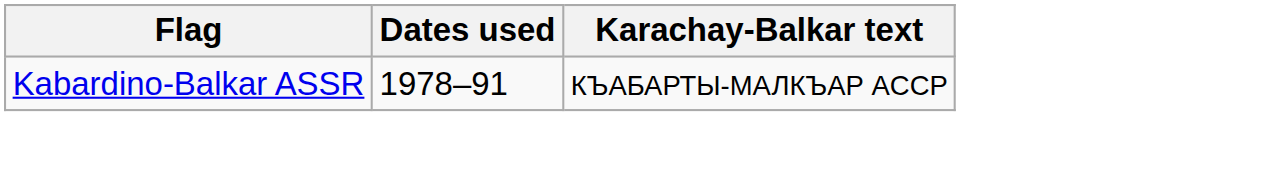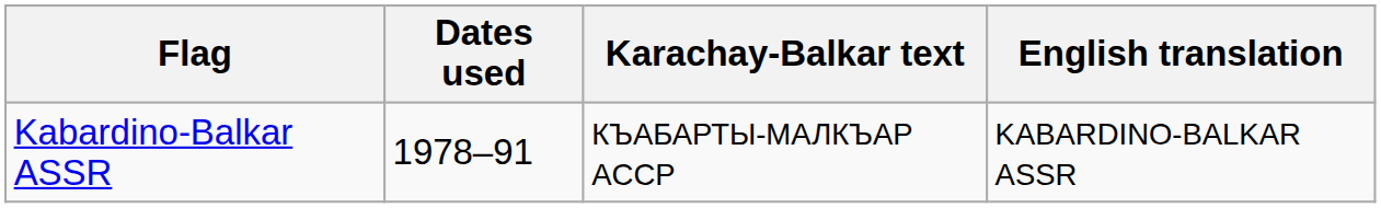 <table class="wikitable sortable noresize">
 <tr>
 <th>Flag</th>
 <th>Dates used</th>
 <th>Karachay-Balkar text</th>
+<th>English translation</th>
 </tr>
 <tr>
 <td> <a href='#'>Kabardino-Balkar ASSR</a></td>
 <td>1978–91</td>
 <td><small>КЪАБАРТЫ-МАЛКЪАР ACCP</small></td>
+<td><small>KABARDINO-BALKAR ASSR</small></td>
 </tr>
 </table>
